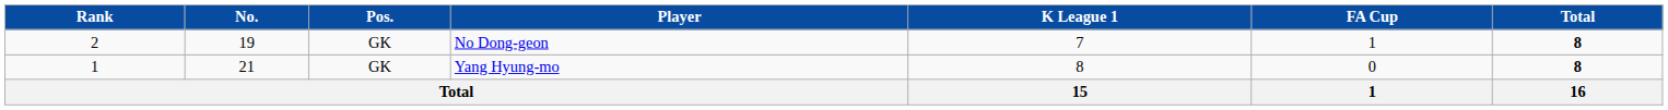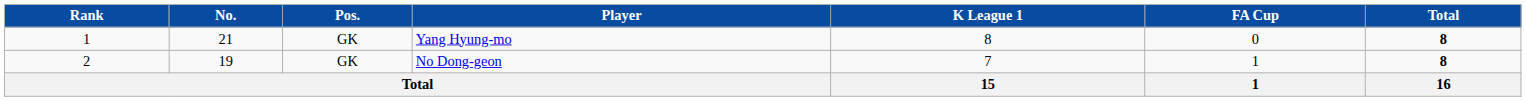 <table class="wikitable sortable" style="text-align:center;width:85%;">
 <tr>
 <th style=background-color:#074CA1;color:#FFFFFF>Rank</th>
 <th style=background-color:#074CA1;color:#FFFFFF>No.</th>
 <th style=background-color:#074CA1;color:#FFFFFF>Pos.</th>
 <th style=background-color:#074CA1;color:#FFFFFF>Player</th>
 <th style=background-color:#074CA1;color:#FFFFFF>K League 1</th>
 <th style=background-color:#074CA1;color:#FFFFFF>FA Cup</th>
 <th style=background-color:#074CA1;color:#FFFFFF>Total</th>
 </tr>
 <tr>
+<td>1</td>
+<td>21</td>
+<td>GK</td>
+<td align=left> <a href='#'>Yang Hyung-mo</a></td>
+<td>8</td>
+<td>0</td>
+<td><strong>8</strong></td>
+</tr>
+<tr>
 <td>2</td>
 <td>19</td>
 <td>GK</td>
 <td align=left> <a href='#'>No Dong-geon</a></td>
 <td>7</td>
 <td>1</td>
 <td><strong>8</strong></td>
 </tr>
 <tr>
-<td>1</td>
-<td>21</td>
-<td>GK</td>
-<td align=left> <a href='#'>Yang Hyung-mo</a></td>
-<td>8</td>
-<td>0</td>
-<td><strong>8</strong></td>
-</tr>
-<tr>
 <th colspan=4>Total</th>
 <th>15</th>
 <th>1</th>
 <th>16</th>
 </tr>
 </table>
